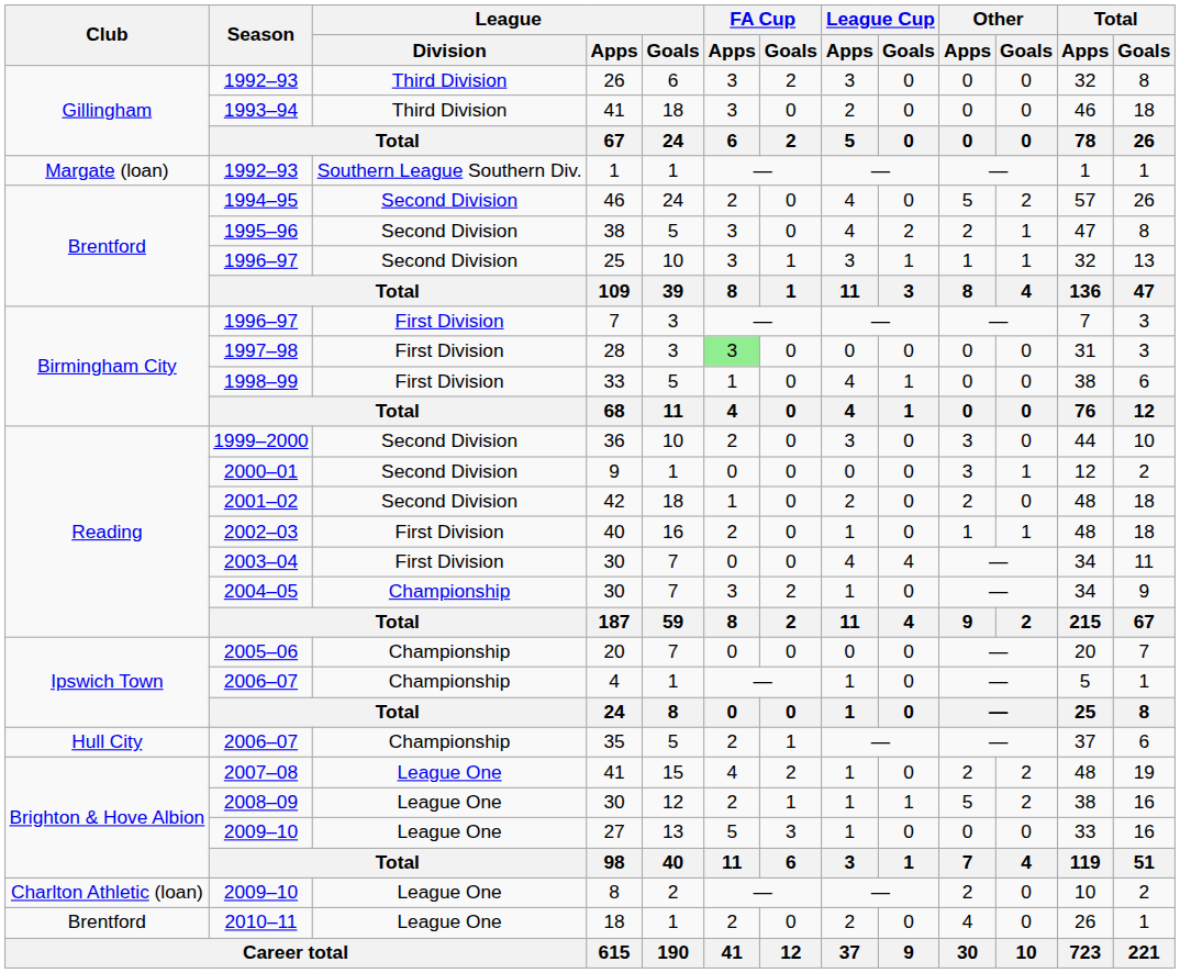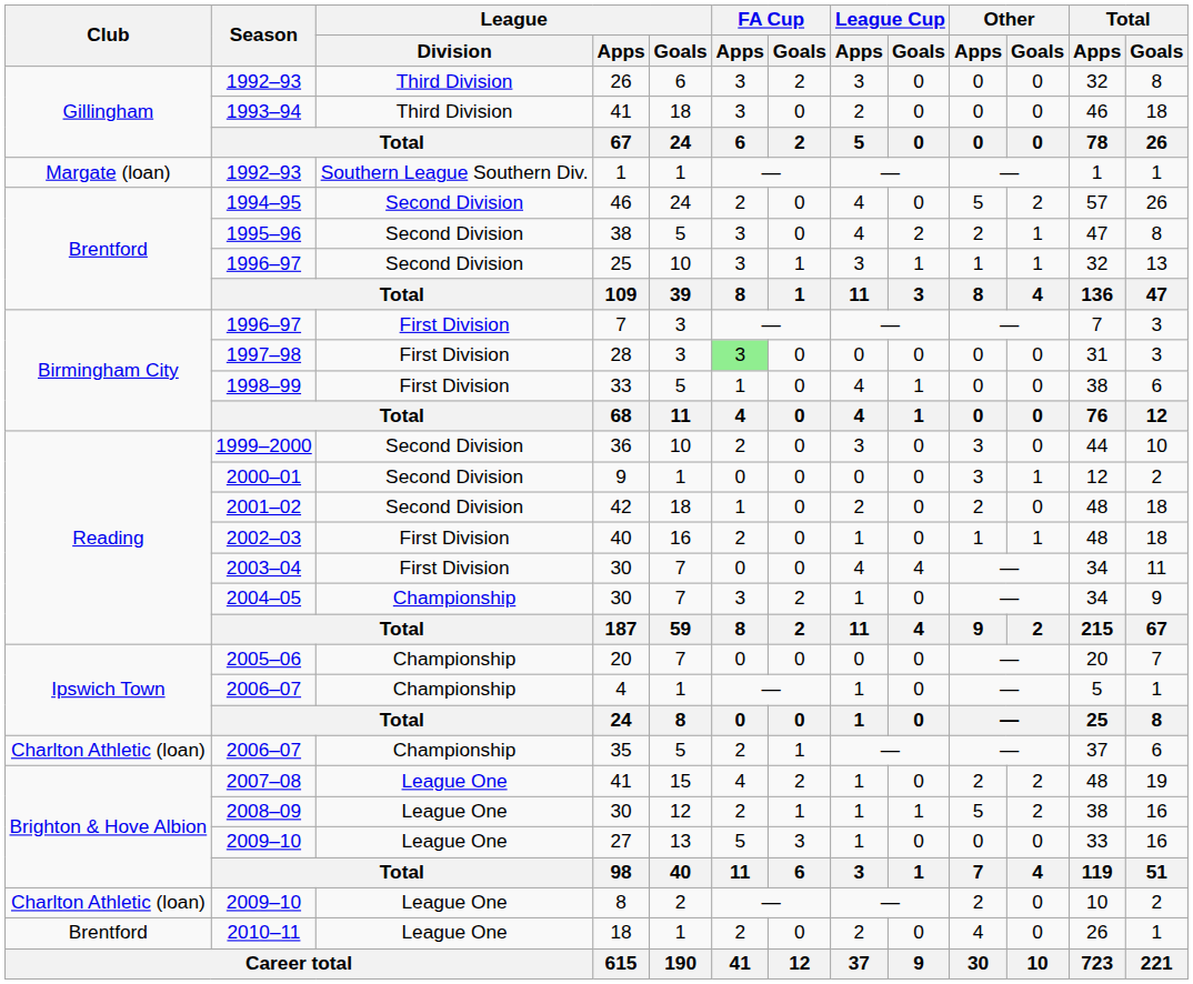 <table class="wikitable" style="text-align:center">
 <tr>
 <th rowspan="2">Club</th>
 <th rowspan="2">Season</th>
 <th colspan="3">League</th>
 <th colspan="2"><a href='#'>FA Cup</a></th>
 <th colspan="2"><a href='#'>League Cup</a></th>
 <th colspan="2">Other</th>
 <th colspan="2">Total</th>
 </tr>
 <tr>
 <th>Division</th>
 <th>Apps</th>
 <th>Goals</th>
 <th>Apps</th>
 <th>Goals</th>
 <th>Apps</th>
 <th>Goals</th>
 <th>Apps</th>
 <th>Goals</th>
 <th>Apps</th>
 <th>Goals</th>
 </tr>
 <tr>
 <td rowspan="3"><a href='#'>Gillingham</a></td>
 <td><a href='#'>1992–93</a></td>
 <td><a href='#'>Third Division</a></td>
 <td>26</td>
 <td>6</td>
 <td>3</td>
 <td>2</td>
 <td>3</td>
 <td>0</td>
 <td>0</td>
 <td>0</td>
 <td>32</td>
 <td>8</td>
 </tr>
 <tr>
 <td><a href='#'>1993–94</a></td>
 <td>Third Division</td>
 <td>41</td>
 <td>18</td>
 <td>3</td>
 <td>0</td>
 <td>2</td>
 <td>0</td>
 <td>0</td>
 <td>0</td>
 <td>46</td>
 <td>18</td>
 </tr>
 <tr>
 <th colspan="2">Total</th>
 <th>67</th>
 <th>24</th>
 <th>6</th>
 <th>2</th>
 <th>5</th>
 <th>0</th>
 <th>0</th>
 <th>0</th>
 <th>78</th>
 <th>26</th>
 </tr>
 <tr>
 <td><a href='#'>Margate</a> (loan)</td>
 <td><a href='#'>1992–93</a></td>
 <td><a href='#'>Southern League</a> Southern Div.</td>
 <td>1</td>
 <td>1</td>
 <td colspan="2">—</td>
 <td colspan="2">—</td>
 <td colspan="2">—</td>
 <td>1</td>
 <td>1</td>
 </tr>
 <tr>
 <td rowspan="4"><a href='#'>Brentford</a></td>
 <td><a href='#'>1994–95</a></td>
 <td><a href='#'>Second Division</a></td>
 <td>46</td>
 <td>24</td>
 <td>2</td>
 <td>0</td>
 <td>4</td>
 <td>0</td>
 <td>5</td>
 <td>2</td>
 <td>57</td>
 <td>26</td>
 </tr>
 <tr>
 <td><a href='#'>1995–96</a></td>
 <td>Second Division</td>
 <td>38</td>
 <td>5</td>
 <td>3</td>
 <td>0</td>
 <td>4</td>
 <td>2</td>
 <td>2</td>
 <td>1</td>
 <td>47</td>
 <td>8</td>
 </tr>
 <tr>
 <td><a href='#'>1996–97</a></td>
 <td>Second Division</td>
 <td>25</td>
 <td>10</td>
 <td>3</td>
 <td>1</td>
 <td>3</td>
 <td>1</td>
 <td>1</td>
 <td>1</td>
 <td>32</td>
 <td>13</td>
 </tr>
 <tr>
 <th colspan="2">Total</th>
 <th>109</th>
 <th>39</th>
 <th>8</th>
 <th>1</th>
 <th>11</th>
 <th>3</th>
 <th>8</th>
 <th>4</th>
 <th>136</th>
 <th>47</th>
 </tr>
 <tr>
 <td rowspan="4"><a href='#'>Birmingham City</a></td>
 <td><a href='#'>1996–97</a></td>
 <td><a href='#'>First Division</a></td>
 <td>7</td>
 <td>3</td>
 <td colspan="2">—</td>
 <td colspan="2">—</td>
 <td colspan="2">—</td>
 <td>7</td>
 <td>3</td>
 </tr>
 <tr>
 <td><a href='#'>1997–98</a></td>
 <td>First Division</td>
 <td>28</td>
 <td>3</td>
 <td style="background: lightgreen;">3</td>
 <td>0</td>
 <td>0</td>
 <td>0</td>
 <td>0</td>
 <td>0</td>
 <td>31</td>
 <td>3</td>
 </tr>
 <tr>
 <td><a href='#'>1998–99</a></td>
 <td>First Division</td>
 <td>33</td>
 <td>5</td>
 <td>1</td>
 <td>0</td>
 <td>4</td>
 <td>1</td>
 <td>0</td>
 <td>0</td>
 <td>38</td>
 <td>6</td>
 </tr>
 <tr>
 <th colspan="2">Total</th>
 <th>68</th>
 <th>11</th>
 <th>4</th>
 <th>0</th>
 <th>4</th>
 <th>1</th>
 <th>0</th>
 <th>0</th>
 <th>76</th>
 <th>12</th>
 </tr>
 <tr>
 <td rowspan="7"><a href='#'>Reading</a></td>
 <td><a href='#'>1999–2000</a></td>
 <td>Second Division</td>
 <td>36</td>
 <td>10</td>
 <td>2</td>
 <td>0</td>
 <td>3</td>
 <td>0</td>
 <td>3</td>
 <td>0</td>
 <td>44</td>
 <td>10</td>
 </tr>
 <tr>
 <td><a href='#'>2000–01</a></td>
 <td>Second Division</td>
 <td>9</td>
 <td>1</td>
 <td>0</td>
 <td>0</td>
 <td>0</td>
 <td>0</td>
 <td>3</td>
 <td>1</td>
 <td>12</td>
 <td>2</td>
 </tr>
 <tr>
 <td><a href='#'>2001–02</a></td>
 <td>Second Division</td>
 <td>42</td>
 <td>18</td>
 <td>1</td>
 <td>0</td>
 <td>2</td>
 <td>0</td>
 <td>2</td>
 <td>0</td>
 <td>48</td>
 <td>18</td>
 </tr>
 <tr>
 <td><a href='#'>2002–03</a></td>
 <td>First Division</td>
 <td>40</td>
 <td>16</td>
 <td>2</td>
 <td>0</td>
 <td>1</td>
 <td>0</td>
 <td>1</td>
 <td>1</td>
 <td>48</td>
 <td>18</td>
 </tr>
 <tr>
 <td><a href='#'>2003–04</a></td>
 <td>First Division</td>
 <td>30</td>
 <td>7</td>
 <td>0</td>
 <td>0</td>
 <td>4</td>
 <td>4</td>
 <td colspan="2">—</td>
 <td>34</td>
 <td>11</td>
 </tr>
 <tr>
 <td><a href='#'>2004–05</a></td>
 <td><a href='#'>Championship</a></td>
 <td>30</td>
 <td>7</td>
 <td>3</td>
 <td>2</td>
 <td>1</td>
 <td>0</td>
 <td colspan="2">—</td>
 <td>34</td>
 <td>9</td>
 </tr>
 <tr>
 <th colspan="2">Total</th>
 <th>187</th>
 <th>59</th>
 <th>8</th>
 <th>2</th>
 <th>11</th>
 <th>4</th>
 <th>9</th>
 <th>2</th>
 <th>215</th>
 <th>67</th>
 </tr>
 <tr>
 <td rowspan="3"><a href='#'>Ipswich Town</a></td>
 <td><a href='#'>2005–06</a></td>
 <td>Championship</td>
 <td>20</td>
 <td>7</td>
 <td>0</td>
 <td>0</td>
 <td>0</td>
 <td>0</td>
 <td colspan="2">—</td>
 <td>20</td>
 <td>7</td>
 </tr>
 <tr>
 <td><a href='#'>2006–07</a></td>
 <td>Championship</td>
 <td>4</td>
 <td>1</td>
 <td colspan="2">—</td>
 <td>1</td>
 <td>0</td>
 <td colspan="2">—</td>
 <td>5</td>
 <td>1</td>
 </tr>
 <tr>
 <th colspan="2">Total</th>
 <th>24</th>
 <th>8</th>
 <th>0</th>
 <th>0</th>
 <th>1</th>
 <th>0</th>
 <th colspan="2">—</th>
 <th>25</th>
 <th>8</th>
 </tr>
 <tr>
-<td><a href='#'>Hull City</a></td>
+<td><a href='#'>Charlton Athletic</a> (loan)</td>
 <td><a href='#'>2006–07</a></td>
 <td>Championship</td>
 <td>35</td>
 <td>5</td>
 <td>2</td>
 <td>1</td>
 <td colspan="2">—</td>
 <td colspan="2">—</td>
 <td>37</td>
 <td>6</td>
 </tr>
 <tr>
 <td rowspan="4"><a href='#'>Brighton & Hove Albion</a></td>
 <td><a href='#'>2007–08</a></td>
 <td><a href='#'>League One</a></td>
 <td>41</td>
 <td>15</td>
 <td>4</td>
 <td>2</td>
 <td>1</td>
 <td>0</td>
 <td>2</td>
 <td>2</td>
 <td>48</td>
 <td>19</td>
 </tr>
 <tr>
 <td><a href='#'>2008–09</a></td>
 <td>League One</td>
 <td>30</td>
 <td>12</td>
 <td>2</td>
 <td>1</td>
 <td>1</td>
 <td>1</td>
 <td>5</td>
 <td>2</td>
 <td>38</td>
 <td>16</td>
 </tr>
 <tr>
 <td><a href='#'>2009–10</a></td>
 <td>League One</td>
 <td>27</td>
 <td>13</td>
 <td>5</td>
 <td>3</td>
 <td>1</td>
 <td>0</td>
 <td>0</td>
 <td>0</td>
 <td>33</td>
 <td>16</td>
 </tr>
 <tr>
 <th colspan="2">Total</th>
 <th>98</th>
 <th>40</th>
 <th>11</th>
 <th>6</th>
 <th>3</th>
 <th>1</th>
 <th>7</th>
 <th>4</th>
 <th>119</th>
 <th>51</th>
 </tr>
 <tr>
 <td><a href='#'>Charlton Athletic</a> (loan)</td>
 <td><a href='#'>2009–10</a></td>
 <td>League One</td>
 <td>8</td>
 <td>2</td>
 <td colspan="2">—</td>
 <td colspan="2">—</td>
 <td>2</td>
 <td>0</td>
 <td>10</td>
 <td>2</td>
 </tr>
 <tr>
 <td>Brentford</td>
 <td><a href='#'>2010–11</a></td>
 <td>League One</td>
 <td>18</td>
 <td>1</td>
 <td>2</td>
 <td>0</td>
 <td>2</td>
 <td>0</td>
 <td>4</td>
 <td>0</td>
 <td>26</td>
 <td>1</td>
 </tr>
 <tr>
 <th colspan="3">Career total</th>
 <th>615</th>
 <th>190</th>
 <th>41</th>
 <th>12</th>
 <th>37</th>
 <th>9</th>
 <th>30</th>
 <th>10</th>
 <th>723</th>
 <th>221</th>
 </tr>
 </table>
